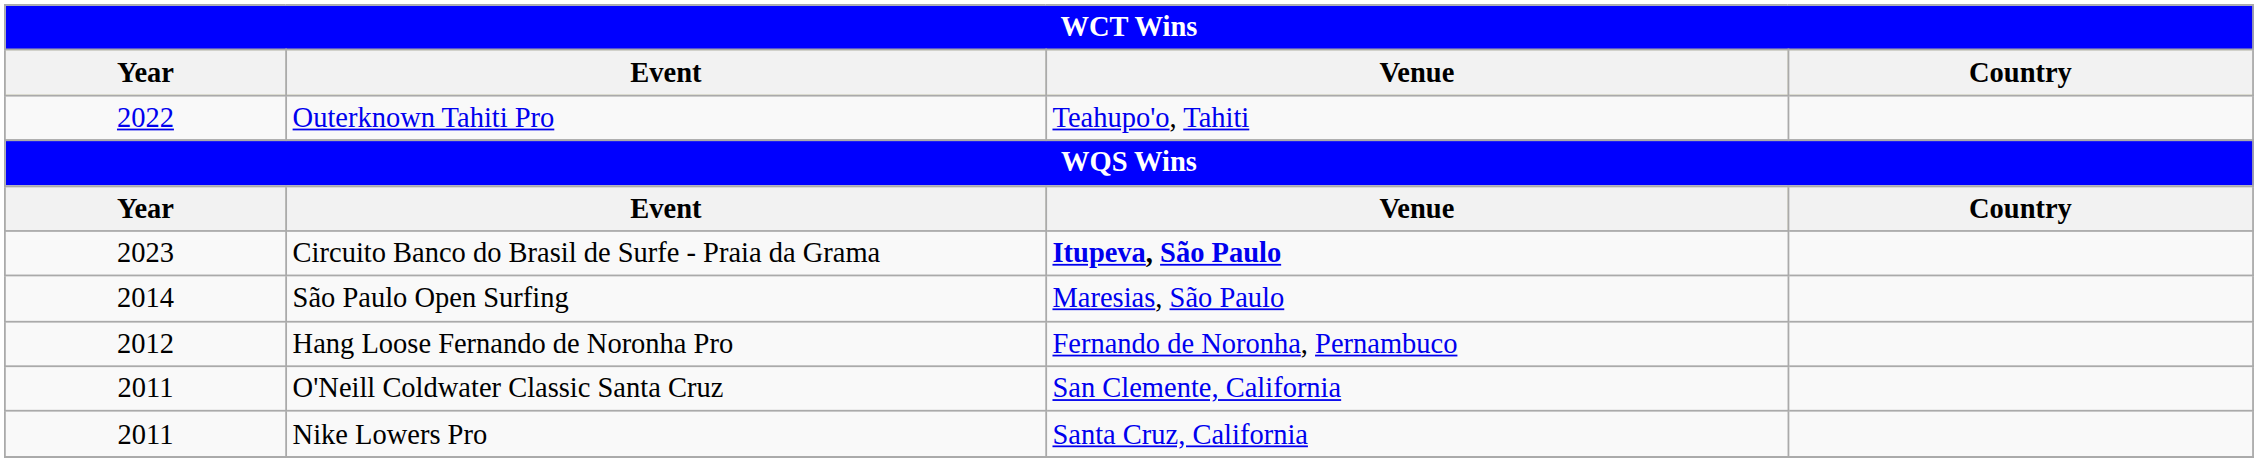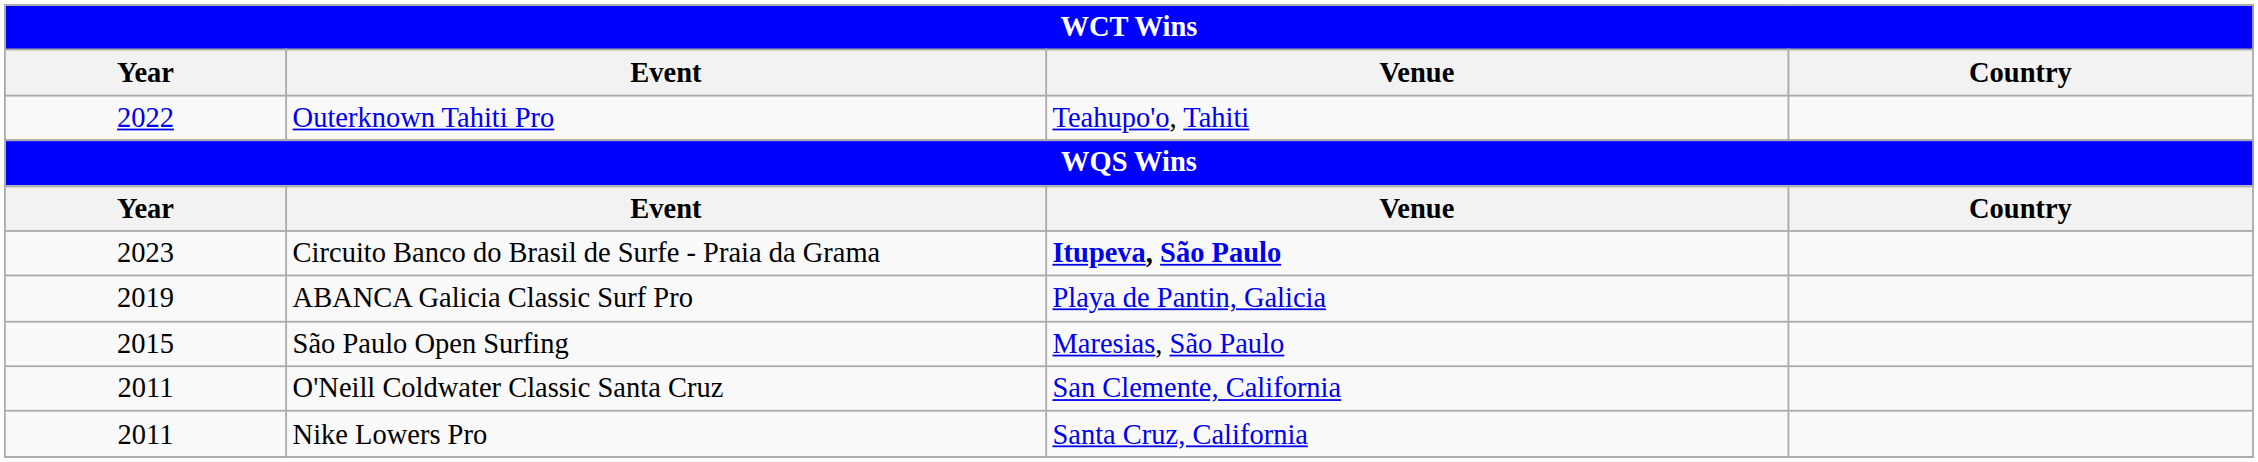 <table class="wikitable" style="width:100%;">
 <tr bgcolor=skyblue>
 <td colspan=4; style="background: blue; color: white" align="center"><strong>WCT Wins</strong></td>
 </tr>
 <tr bgcolor=#bdb76b>
 <th>Year</th>
 <th>Event</th>
 <th>Venue</th>
 <th>Country</th>
 </tr>
 <tr>
 <td style="text-align:center"><a href='#'>2022</a></td>
 <td><a href='#'>Outerknown Tahiti Pro</a></td>
 <td><a href='#'>Teahupo'o</a>, <a href='#'>Tahiti</a></td>
 <td></td>
 </tr>
 <tr>
 </tr>
 <tr>
 <td colspan=4; style="background: blue; color: white" align="center"><strong>WQS Wins</strong></td>
 </tr>
 <tr bgcolor=#bdb76b>
 <th>Year</th>
 <th width=   33.8%>Event</th>
 <th width=     33%>Venue</th>
 <th>Country</th>
 </tr>
 <tr>
 <td style=text-align:center>2023</td>
 <td>Circuito Banco do Brasil de Surfe - Praia da Grama</td>
 <td><strong><a href='#'>Itupeva</a>, <a href='#'>São Paulo</a></strong></td>
 <td></td>
 </tr>
 <tr>
-<td style=text-align:center>2014</td>
-<td>São Paulo Open Surfing</td>
-<td><a href='#'>Maresias</a>, <a href='#'>São Paulo</a></td>
+<td style=text-align:center>2019</td>
+<td>ABANCA Galicia Classic Surf Pro</td>
+<td><a href='#'>Playa de Pantin, Galicia</a></td>
 <td></td>
 </tr>
 <tr>
-<td style=text-align:center>2012</td>
-<td>Hang Loose Fernando de Noronha Pro</td>
-<td><a href='#'>Fernando de Noronha</a>, <a href='#'>Pernambuco</a></td>
+<td style=text-align:center>2015</td>
+<td>São Paulo Open Surfing</td>
+<td><a href='#'>Maresias</a>, <a href='#'>São Paulo</a></td>
 <td></td>
 </tr>
 <tr>
 <td style=text-align:center>2011</td>
 <td>O'Neill Coldwater Classic Santa Cruz</td>
 <td><a href='#'>San Clemente, California</a></td>
 <td></td>
 </tr>
 <tr>
 <td style=text-align:center>2011</td>
 <td>Nike Lowers Pro</td>
 <td><a href='#'>Santa Cruz, California</a></td>
 <td></td>
 </tr>
 <tr>
 </tr>
 </table>
